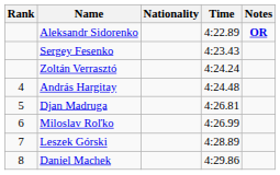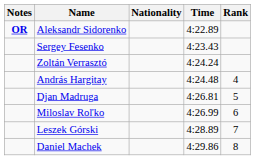 <table class="wikitable sortable" style="text-align:center">
 <tr>
-<th>Rank</th>
+<th>Notes</th>
 <th>Name</th>
 <th>Nationality</th>
 <th>Time</th>
-<th>Notes</th>
+<th>Rank</th>
 </tr>
 <tr>
-<td></td>
+<td><strong><a href='#'>OR</a></strong></td>
 <td align=left><a href='#'>Aleksandr Sidorenko</a></td>
 <td align=left></td>
 <td>4:22.89</td>
-<td><strong><a href='#'>OR</a></strong></td>
+<td></td>
 </tr>
 <tr>
 <td></td>
 <td align=left><a href='#'>Sergey Fesenko</a></td>
 <td align=left></td>
 <td>4:23.43</td>
 <td></td>
 </tr>
 <tr>
 <td></td>
 <td align=left><a href='#'>Zoltán Verrasztó</a></td>
 <td align=left></td>
 <td>4:24.24</td>
 <td></td>
 </tr>
 <tr>
-<td>4</td>
+<td></td>
 <td align=left><a href='#'>András Hargitay</a></td>
 <td align=left></td>
 <td>4:24.48</td>
-<td></td>
+<td>4</td>
 </tr>
 <tr>
-<td>5</td>
+<td></td>
 <td align=left><a href='#'>Djan Madruga</a></td>
 <td align=left></td>
 <td>4:26.81</td>
-<td></td>
+<td>5</td>
 </tr>
 <tr>
-<td>6</td>
+<td></td>
 <td align=left><a href='#'>Miloslav Roľko</a></td>
 <td align=left></td>
 <td>4:26.99</td>
-<td></td>
+<td>6</td>
 </tr>
 <tr>
-<td>7</td>
+<td></td>
 <td align=left><a href='#'>Leszek Górski</a></td>
 <td align=left></td>
 <td>4:28.89</td>
-<td></td>
+<td>7</td>
 </tr>
 <tr>
-<td>8</td>
+<td></td>
 <td align=left><a href='#'>Daniel Machek</a></td>
 <td align=left></td>
 <td>4:29.86</td>
-<td></td>
+<td>8</td>
 </tr>
 </table>
